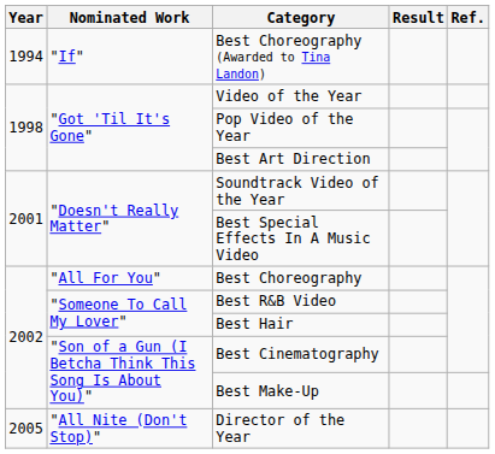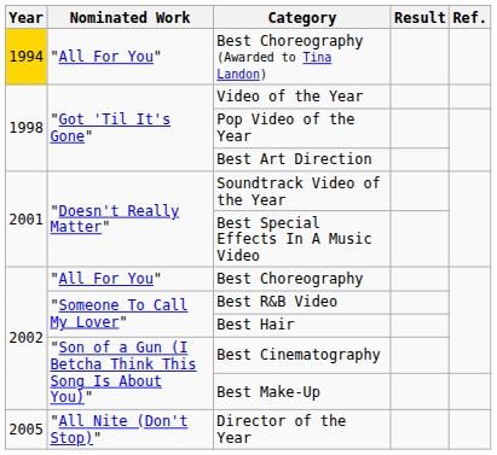 <table class="wikitable" width="50%">
 <tr>
 <th width="5%">Year</th>
 <th width="40%">Nominated Work</th>
 <th width="40%">Category</th>
 <th width="10%">Result</th>
 <th width="5%">Ref.</th>
 </tr>
 <tr>
-<td>1994</td>
-<td>"<a href='#'>If</a>"</td>
+<td style="background: gold;">1994</td>
+<td>"<a href='#'>All For You</a>"</td>
 <td>Best Choreography <small>(Awarded to <a href='#'>Tina Landon</a>)</small></td>
 <td></td>
 <td></td>
 </tr>
 <tr>
 <td rowspan="3">1998</td>
 <td rowspan="3">"<a href='#'>Got 'Til It's Gone</a>"</td>
 <td>Video of the Year</td>
 <td></td>
 <td></td>
 </tr>
 <tr>
 <td>Pop Video of the Year</td>
 <td></td>
 <td rowspan="2"></td>
 </tr>
 <tr>
 <td>Best Art Direction</td>
 <td></td>
 </tr>
 <tr>
 <td rowspan="2">2001</td>
 <td rowspan="2">"<a href='#'>Doesn't Really Matter</a>"</td>
 <td>Soundtrack Video of the Year</td>
 <td></td>
 <td rowspan="2"></td>
 </tr>
 <tr>
 <td>Best Special Effects In A Music Video</td>
 <td></td>
 </tr>
 <tr>
 <td rowspan="5">2002</td>
 <td>"<a href='#'>All For You</a>"</td>
 <td>Best Choreography</td>
 <td></td>
 <td rowspan="4"></td>
 </tr>
 <tr>
 <td rowspan="2">"<a href='#'>Someone To Call My Lover</a>"</td>
 <td>Best R&B Video</td>
 <td></td>
 </tr>
 <tr>
 <td>Best Hair</td>
 <td></td>
 </tr>
 <tr>
 <td rowspan="2">"<a href='#'>Son of a Gun (I Betcha Think This Song Is About You)</a>"</td>
 <td>Best Cinematography</td>
 <td></td>
 </tr>
 <tr>
 <td>Best Make-Up</td>
 <td></td>
 <td></td>
 </tr>
 <tr>
 <td>2005</td>
 <td>"<a href='#'>All Nite (Don't Stop)</a>"</td>
 <td>Director of the Year</td>
 <td></td>
 <td></td>
 </tr>
 </table>
